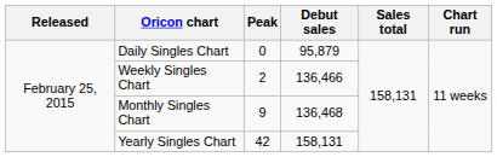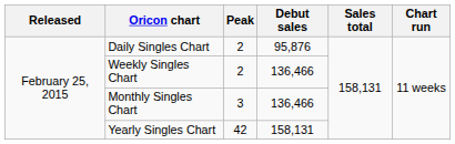 <table class="wikitable" style="width:600px;">
 <tr>
 <th style="text-align:center;">Released</th>
 <th style="text-align:center;"><a href='#'>Oricon</a> chart</th>
 <th style="text-align:center;">Peak</th>
 <th style="text-align:center;">Debut sales</th>
 <th style="text-align:center;">Sales total</th>
 <th style="text-align:center;">Chart run</th>
 </tr>
 <tr>
 <td style="text-align:center;" rowspan="4">February 25, 2015</td>
 <td align="left">Daily Singles Chart</td>
-<td style="text-align:center;">0</td>
-<td style="text-align:center;">95,879</td>
+<td style="text-align:center;">2</td>
+<td style="text-align:center;">95,876</td>
 <td style="text-align:center;" rowspan="4">158,131</td>
 <td style="text-align:center;" rowspan="4">11 weeks</td>
 </tr>
 <tr>
 <td align="left">Weekly Singles Chart</td>
 <td style="text-align:center;">2</td>
 <td style="text-align:center;">136,466</td>
 </tr>
 <tr>
 <td align="left">Monthly Singles Chart</td>
-<td style="text-align:center;">9</td>
-<td style="text-align:center;">136,468</td>
+<td style="text-align:center;">3</td>
+<td style="text-align:center;">136,466</td>
 </tr>
 <tr>
 <td align="left">Yearly Singles Chart</td>
 <td style="text-align:center;">42</td>
 <td style="text-align:center;">158,131</td>
 </tr>
 </table>
